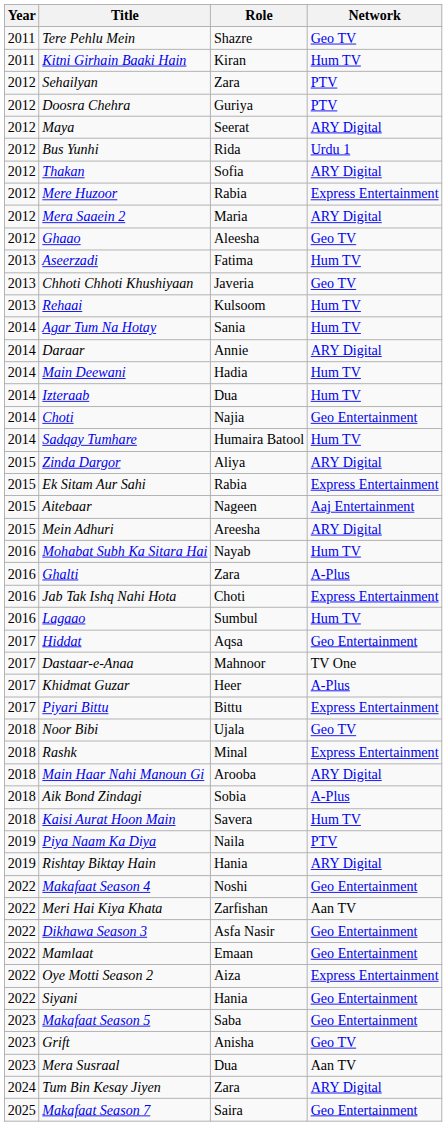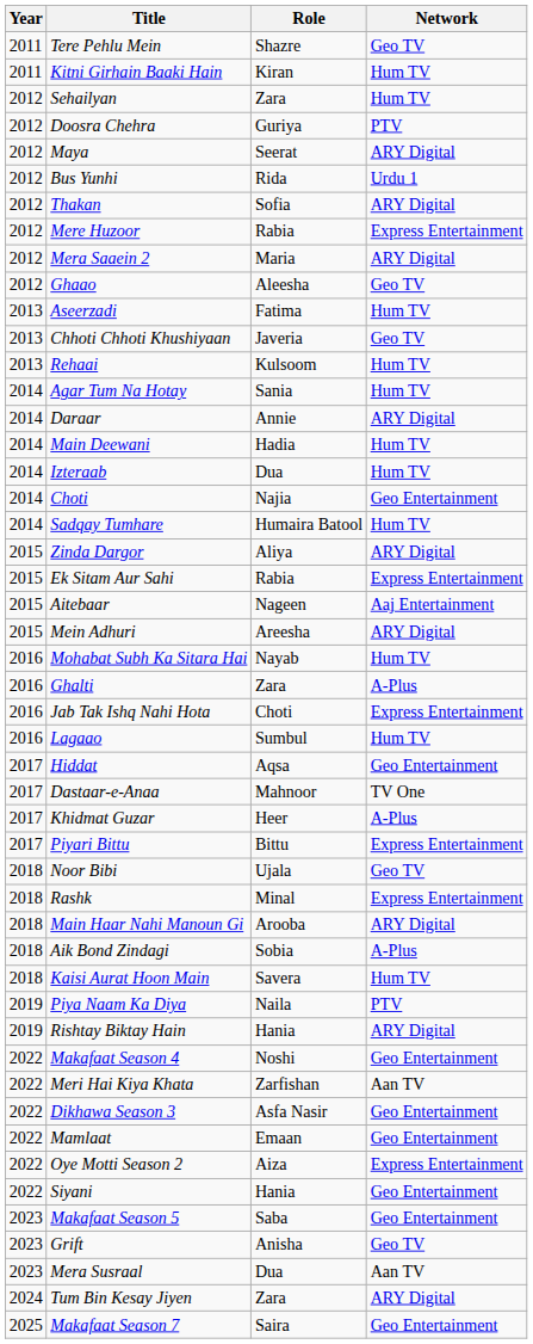 <table class="wikitable sortable plainrowheaders">
 <tr style="text-align:center;">
 <th scope="col">Year</th>
 <th scope="col">Title</th>
 <th scope="col">Role</th>
 <th scope="col">Network</th>
 </tr>
 <tr>
 <td>2011</td>
 <td><em>Tere Pehlu Mein</em></td>
 <td>Shazre</td>
 <td><a href='#'>Geo TV</a></td>
 </tr>
 <tr>
 <td>2011</td>
 <td><em><a href='#'>Kitni Girhain Baaki Hain</a></em></td>
 <td>Kiran</td>
 <td><a href='#'>Hum TV</a></td>
 </tr>
 <tr>
 <td>2012</td>
 <td><em>Sehailyan</em></td>
 <td>Zara</td>
-<td><a href='#'>PTV</a></td>
+<td><a href='#'>Hum TV</a></td>
 </tr>
 <tr>
 <td>2012</td>
 <td><em>Doosra Chehra</em></td>
 <td>Guriya</td>
 <td><a href='#'>PTV</a></td>
 </tr>
 <tr>
 <td>2012</td>
 <td><em>Maya</em></td>
 <td>Seerat</td>
 <td><a href='#'>ARY Digital</a></td>
 </tr>
 <tr>
 <td>2012</td>
 <td><em>Bus Yunhi</em></td>
 <td>Rida</td>
 <td><a href='#'>Urdu 1</a></td>
 </tr>
 <tr>
 <td>2012</td>
 <td><em><a href='#'>Thakan</a></em></td>
 <td>Sofia</td>
 <td><a href='#'>ARY Digital</a></td>
 </tr>
 <tr>
 <td>2012</td>
 <td><em><a href='#'>Mere Huzoor</a></em></td>
 <td>Rabia</td>
 <td><a href='#'>Express Entertainment</a></td>
 </tr>
 <tr>
 <td>2012</td>
 <td><em><a href='#'>Mera Saaein 2</a></em></td>
 <td>Maria</td>
 <td><a href='#'>ARY Digital</a></td>
 </tr>
 <tr>
 <td>2012</td>
 <td><em><a href='#'>Ghaao</a></em></td>
 <td>Aleesha</td>
 <td><a href='#'>Geo TV</a></td>
 </tr>
 <tr>
 <td>2013</td>
 <td><em><a href='#'>Aseerzadi</a></em></td>
 <td>Fatima</td>
 <td><a href='#'>Hum TV</a></td>
 </tr>
 <tr>
 <td>2013</td>
 <td><em>Chhoti Chhoti Khushiyaan</em></td>
 <td>Javeria</td>
 <td><a href='#'>Geo TV</a></td>
 </tr>
 <tr>
 <td>2013</td>
 <td><em><a href='#'>Rehaai</a></em></td>
 <td>Kulsoom</td>
 <td><a href='#'>Hum TV</a></td>
 </tr>
 <tr>
 <td>2014</td>
 <td><em><a href='#'>Agar Tum Na Hotay</a></em></td>
 <td>Sania</td>
 <td><a href='#'>Hum TV</a></td>
 </tr>
 <tr>
 <td>2014</td>
 <td><em>Daraar</em></td>
 <td>Annie</td>
 <td><a href='#'>ARY Digital</a></td>
 </tr>
 <tr>
 <td>2014</td>
 <td><em><a href='#'>Main Deewani</a></em></td>
 <td>Hadia</td>
 <td><a href='#'>Hum TV</a></td>
 </tr>
 <tr>
 <td>2014</td>
 <td><em><a href='#'>Izteraab</a></em></td>
 <td>Dua</td>
 <td><a href='#'>Hum TV</a></td>
 </tr>
 <tr>
 <td>2014</td>
 <td><em><a href='#'>Choti</a></em></td>
 <td>Najia</td>
 <td><a href='#'>Geo Entertainment</a></td>
 </tr>
 <tr>
 <td>2014</td>
 <td><em><a href='#'>Sadqay Tumhare</a></em></td>
 <td>Humaira Batool</td>
 <td><a href='#'>Hum TV</a></td>
 </tr>
 <tr>
 <td>2015</td>
 <td><em><a href='#'>Zinda Dargor</a></em></td>
 <td>Aliya</td>
 <td><a href='#'>ARY Digital</a></td>
 </tr>
 <tr>
 <td>2015</td>
 <td><em>Ek Sitam Aur Sahi</em></td>
 <td>Rabia</td>
 <td><a href='#'>Express Entertainment</a></td>
 </tr>
 <tr>
 <td>2015</td>
 <td><em>Aitebaar</em></td>
 <td>Nageen</td>
 <td><a href='#'>Aaj Entertainment</a></td>
 </tr>
 <tr>
 <td>2015</td>
 <td><em>Mein Adhuri</em></td>
 <td>Areesha</td>
 <td><a href='#'>ARY Digital</a></td>
 </tr>
 <tr>
 <td>2016</td>
 <td><em><a href='#'>Mohabat Subh Ka Sitara Hai</a></em></td>
 <td>Nayab</td>
 <td><a href='#'>Hum TV</a></td>
 </tr>
 <tr>
 <td>2016</td>
 <td><em><a href='#'>Ghalti</a></em></td>
 <td>Zara</td>
 <td><a href='#'>A-Plus</a></td>
 </tr>
 <tr>
 <td>2016</td>
 <td><em>Jab Tak Ishq Nahi Hota</em></td>
 <td>Choti</td>
 <td><a href='#'>Express Entertainment</a></td>
 </tr>
 <tr>
 <td>2016</td>
 <td><em><a href='#'>Lagaao</a></em></td>
 <td>Sumbul</td>
 <td><a href='#'>Hum TV</a></td>
 </tr>
 <tr>
 <td>2017</td>
 <td><em><a href='#'>Hiddat</a></em></td>
 <td>Aqsa</td>
 <td><a href='#'>Geo Entertainment</a></td>
 </tr>
 <tr>
 <td>2017</td>
 <td><em>Dastaar-e-Anaa</em></td>
 <td>Mahnoor</td>
 <td>TV One</td>
 </tr>
 <tr>
 <td>2017</td>
 <td><em>Khidmat Guzar</em></td>
 <td>Heer</td>
 <td><a href='#'>A-Plus</a></td>
 </tr>
 <tr>
 <td>2017</td>
 <td><em><a href='#'>Piyari Bittu</a></em></td>
 <td>Bittu</td>
 <td><a href='#'>Express Entertainment</a></td>
 </tr>
 <tr>
 <td>2018</td>
 <td><em>Noor Bibi</em></td>
 <td>Ujala</td>
 <td><a href='#'>Geo TV</a></td>
 </tr>
 <tr>
 <td>2018</td>
 <td><em>Rashk</em></td>
 <td>Minal</td>
 <td><a href='#'>Express Entertainment</a></td>
 </tr>
 <tr>
 <td>2018</td>
 <td><em><a href='#'>Main Haar Nahi Manoun Gi</a></em></td>
 <td>Arooba</td>
 <td><a href='#'>ARY Digital</a></td>
 </tr>
 <tr>
 <td>2018</td>
 <td><em>Aik Bond Zindagi</em></td>
 <td>Sobia</td>
 <td><a href='#'>A-Plus</a></td>
 </tr>
 <tr>
 <td>2018</td>
 <td><em><a href='#'>Kaisi Aurat Hoon Main</a></em></td>
 <td>Savera</td>
 <td><a href='#'>Hum TV</a></td>
 </tr>
 <tr>
 <td>2019</td>
 <td><em><a href='#'>Piya Naam Ka Diya</a></em></td>
 <td>Naila</td>
 <td><a href='#'>PTV</a></td>
 </tr>
 <tr>
 <td>2019</td>
 <td><em>Rishtay Biktay Hain</em></td>
 <td>Hania</td>
 <td><a href='#'>ARY Digital</a></td>
 </tr>
 <tr>
 <td>2022</td>
 <td><em><a href='#'>Makafaat Season 4</a></em></td>
 <td>Noshi</td>
 <td><a href='#'>Geo Entertainment</a></td>
 </tr>
 <tr>
 <td>2022</td>
 <td><em>Meri Hai Kiya Khata</em></td>
 <td>Zarfishan</td>
 <td>Aan TV</td>
 </tr>
 <tr>
 <td>2022</td>
 <td><em><a href='#'>Dikhawa Season 3</a></em></td>
 <td>Asfa Nasir</td>
 <td><a href='#'>Geo Entertainment</a></td>
 </tr>
 <tr>
 <td>2022</td>
 <td><em>Mamlaat</em></td>
 <td>Emaan</td>
 <td><a href='#'>Geo Entertainment</a></td>
 </tr>
 <tr>
 <td>2022</td>
 <td><em>Oye Motti Season 2</em></td>
 <td>Aiza</td>
 <td><a href='#'>Express Entertainment</a></td>
 </tr>
 <tr>
 <td>2022</td>
 <td><em>Siyani</em></td>
 <td>Hania</td>
 <td><a href='#'>Geo Entertainment</a></td>
 </tr>
 <tr>
 <td>2023</td>
 <td><em><a href='#'>Makafaat Season 5</a></em></td>
 <td>Saba</td>
 <td><a href='#'>Geo Entertainment</a></td>
 </tr>
 <tr>
 <td>2023</td>
 <td><em>Grift</em></td>
 <td>Anisha</td>
 <td><a href='#'>Geo TV</a></td>
 </tr>
 <tr>
 <td>2023</td>
 <td><em>Mera Susraal</em></td>
 <td>Dua</td>
 <td>Aan TV</td>
 </tr>
 <tr>
 <td>2024</td>
 <td><em>Tum Bin Kesay Jiyen</em></td>
 <td>Zara</td>
 <td><a href='#'>ARY Digital</a></td>
 </tr>
 <tr>
 <td>2025</td>
 <td><em><a href='#'>Makafaat Season 7</a></em></td>
 <td>Saira</td>
 <td><a href='#'>Geo Entertainment</a></td>
 </tr>
 </table>
